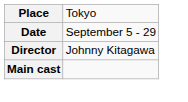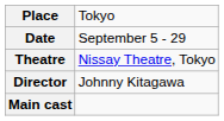 <table class="wikitable">
 <tr>
 <th>Place</th>
 <td>Tokyo</td>
 </tr>
 <tr>
 <th>Date</th>
 <td>September 5 - 29</td>
 </tr>
 <tr>
+<th>Theatre</th>
+<td><a href='#'>Nissay Theatre</a>, Tokyo</td>
+</tr>
+<tr>
 <th>Director</th>
 <td>Johnny Kitagawa</td>
 </tr>
 <tr>
 <th>Main cast</th>
 <td></td>
 </tr>
 </table>
